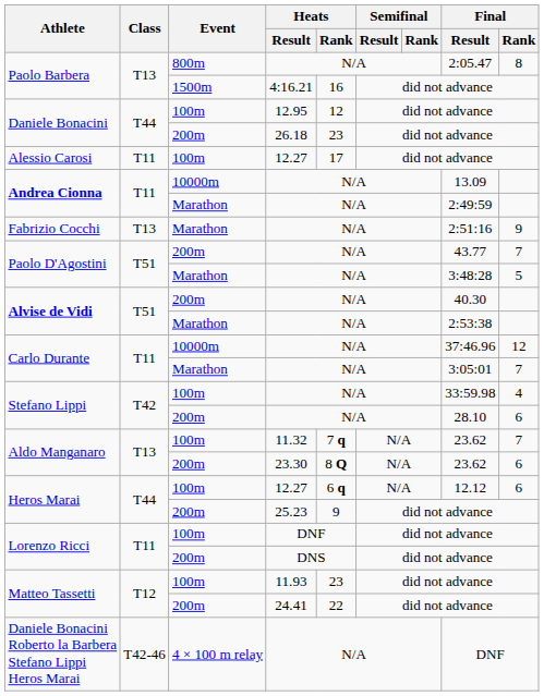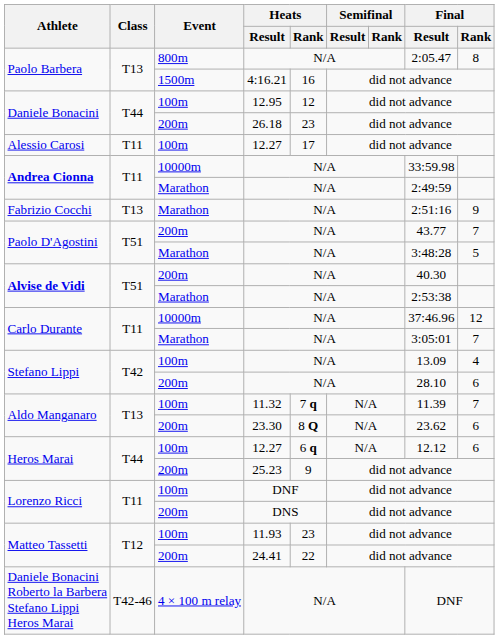 <table class=wikitable style="font-size:90%">
 <tr>
 <th rowspan="2">Athlete</th>
 <th rowspan="2">Class</th>
 <th rowspan="2">Event</th>
 <th colspan="2">Heats</th>
 <th colspan="2">Semifinal</th>
 <th colspan="2">Final</th>
 </tr>
 <tr>
 <th>Result</th>
 <th>Rank</th>
 <th>Result</th>
 <th>Rank</th>
 <th>Result</th>
 <th>Rank</th>
 </tr>
 <tr>
 <td rowspan="2"><a href='#'>Paolo Barbera</a></td>
 <td rowspan="2" style="text-align:center;">T13</td>
 <td><a href='#'>800m</a></td>
 <td style="text-align:center;" colspan="4">N/A</td>
 <td style="text-align:center;">2:05.47</td>
 <td style="text-align:center;">8</td>
 </tr>
 <tr>
 <td><a href='#'>1500m</a></td>
 <td style="text-align:center;">4:16.21</td>
 <td style="text-align:center;">16</td>
 <td style="text-align:center;" colspan="4">did not advance</td>
 </tr>
 <tr>
 <td rowspan="2"><a href='#'>Daniele Bonacini</a></td>
 <td rowspan="2" style="text-align:center;">T44</td>
 <td><a href='#'>100m</a></td>
 <td style="text-align:center;">12.95</td>
 <td style="text-align:center;">12</td>
 <td style="text-align:center;" colspan="4">did not advance</td>
 </tr>
 <tr>
 <td><a href='#'>200m</a></td>
 <td style="text-align:center;">26.18</td>
 <td style="text-align:center;">23</td>
 <td style="text-align:center;" colspan="4">did not advance</td>
 </tr>
 <tr>
 <td><a href='#'>Alessio Carosi</a></td>
 <td style="text-align:center;">T11</td>
 <td><a href='#'>100m</a></td>
 <td style="text-align:center;">12.27</td>
 <td style="text-align:center;">17</td>
 <td style="text-align:center;" colspan="4">did not advance</td>
 </tr>
 <tr>
 <td rowspan="2"><strong><a href='#'>Andrea Cionna</a></strong></td>
 <td rowspan="2" style="text-align:center;">T11</td>
 <td><a href='#'>10000m</a></td>
 <td style="text-align:center;" colspan="4">N/A</td>
-<td style="text-align:center;">13.09</td>
+<td style="text-align:center;">33:59.98</td>
 <td style="text-align:center;"></td>
 </tr>
 <tr>
 <td><a href='#'>Marathon</a></td>
 <td style="text-align:center;" colspan="4">N/A</td>
 <td style="text-align:center;">2:49:59</td>
 <td style="text-align:center;"></td>
 </tr>
 <tr>
 <td><a href='#'>Fabrizio Cocchi</a></td>
 <td style="text-align:center;">T13</td>
 <td><a href='#'>Marathon</a></td>
 <td style="text-align:center;" colspan="4">N/A</td>
 <td style="text-align:center;">2:51:16</td>
 <td style="text-align:center;">9</td>
 </tr>
 <tr>
 <td rowspan="2"><a href='#'>Paolo D'Agostini</a></td>
 <td rowspan="2" style="text-align:center;">T51</td>
 <td><a href='#'>200m</a></td>
 <td style="text-align:center;" colspan="4">N/A</td>
 <td style="text-align:center;">43.77</td>
 <td style="text-align:center;">7</td>
 </tr>
 <tr>
 <td><a href='#'>Marathon</a></td>
 <td style="text-align:center;" colspan="4">N/A</td>
 <td style="text-align:center;">3:48:28</td>
 <td style="text-align:center;">5</td>
 </tr>
 <tr>
 <td rowspan="2"><strong><a href='#'>Alvise de Vidi</a></strong></td>
 <td rowspan="2" style="text-align:center;">T51</td>
 <td><a href='#'>200m</a></td>
 <td style="text-align:center;" colspan="4">N/A</td>
 <td style="text-align:center;">40.30</td>
 <td style="text-align:center;"></td>
 </tr>
 <tr>
 <td><a href='#'>Marathon</a></td>
 <td style="text-align:center;" colspan="4">N/A</td>
 <td style="text-align:center;">2:53:38</td>
 <td style="text-align:center;"></td>
 </tr>
 <tr>
 <td rowspan="2"><a href='#'>Carlo Durante</a></td>
 <td rowspan="2" style="text-align:center;">T11</td>
 <td><a href='#'>10000m</a></td>
 <td style="text-align:center;" colspan="4">N/A</td>
 <td style="text-align:center;">37:46.96</td>
 <td style="text-align:center;">12</td>
 </tr>
 <tr>
 <td><a href='#'>Marathon</a></td>
 <td style="text-align:center;" colspan="4">N/A</td>
 <td style="text-align:center;">3:05:01</td>
 <td style="text-align:center;">7</td>
 </tr>
 <tr>
 <td rowspan="2"><a href='#'>Stefano Lippi</a></td>
 <td rowspan="2" style="text-align:center;">T42</td>
 <td><a href='#'>100m</a></td>
 <td style="text-align:center;" colspan="4">N/A</td>
-<td style="text-align:center;">33:59.98</td>
+<td style="text-align:center;">13.09</td>
 <td style="text-align:center;">4</td>
 </tr>
 <tr>
 <td><a href='#'>200m</a></td>
 <td style="text-align:center;" colspan="4">N/A</td>
 <td style="text-align:center;">28.10</td>
 <td style="text-align:center;">6</td>
 </tr>
 <tr>
 <td rowspan="2"><a href='#'>Aldo Manganaro</a></td>
 <td rowspan="2" style="text-align:center;">T13</td>
 <td><a href='#'>100m</a></td>
 <td style="text-align:center;">11.32</td>
 <td style="text-align:center;">7 <strong>q</strong></td>
 <td style="text-align:center;" colspan="2">N/A</td>
-<td style="text-align:center;">23.62</td>
+<td style="text-align:center;">11.39</td>
 <td style="text-align:center;">7</td>
 </tr>
 <tr>
 <td><a href='#'>200m</a></td>
 <td style="text-align:center;">23.30</td>
 <td style="text-align:center;">8 <strong>Q</strong></td>
 <td style="text-align:center;" colspan="2">N/A</td>
 <td style="text-align:center;">23.62</td>
 <td style="text-align:center;">6</td>
 </tr>
 <tr>
 <td rowspan="2"><a href='#'>Heros Marai</a></td>
 <td rowspan="2" style="text-align:center;">T44</td>
 <td><a href='#'>100m</a></td>
 <td style="text-align:center;">12.27</td>
 <td style="text-align:center;">6 <strong>q</strong></td>
 <td style="text-align:center;" colspan="2">N/A</td>
 <td style="text-align:center;">12.12</td>
 <td style="text-align:center;">6</td>
 </tr>
 <tr>
 <td><a href='#'>200m</a></td>
 <td style="text-align:center;">25.23</td>
 <td style="text-align:center;">9</td>
 <td style="text-align:center;" colspan="4">did not advance</td>
 </tr>
 <tr>
 <td rowspan="2"><a href='#'>Lorenzo Ricci</a></td>
 <td rowspan="2" style="text-align:center;">T11</td>
 <td><a href='#'>100m</a></td>
 <td style="text-align:center;" colspan="2">DNF</td>
 <td style="text-align:center;" colspan="4">did not advance</td>
 </tr>
 <tr>
 <td><a href='#'>200m</a></td>
 <td style="text-align:center;" colspan="2">DNS</td>
 <td style="text-align:center;" colspan="4">did not advance</td>
 </tr>
 <tr>
 <td rowspan="2"><a href='#'>Matteo Tassetti</a></td>
 <td rowspan="2" style="text-align:center;">T12</td>
 <td><a href='#'>100m</a></td>
 <td style="text-align:center;">11.93</td>
 <td style="text-align:center;">23</td>
 <td style="text-align:center;" colspan="4">did not advance</td>
 </tr>
 <tr>
 <td><a href='#'>200m</a></td>
 <td style="text-align:center;">24.41</td>
 <td style="text-align:center;">22</td>
 <td style="text-align:center;" colspan="4">did not advance</td>
 </tr>
 <tr>
 <td><a href='#'>Daniele Bonacini</a><br> <a href='#'>Roberto la Barbera</a><br> <a href='#'>Stefano Lippi</a><br> <a href='#'>Heros Marai</a></td>
 <td style="text-align:center;">T42-46</td>
 <td><a href='#'>4 × 100 m relay</a></td>
 <td style="text-align:center;" colspan="4">N/A</td>
 <td style="text-align:center;" colspan="4">DNF</td>
 </tr>
 </table>
